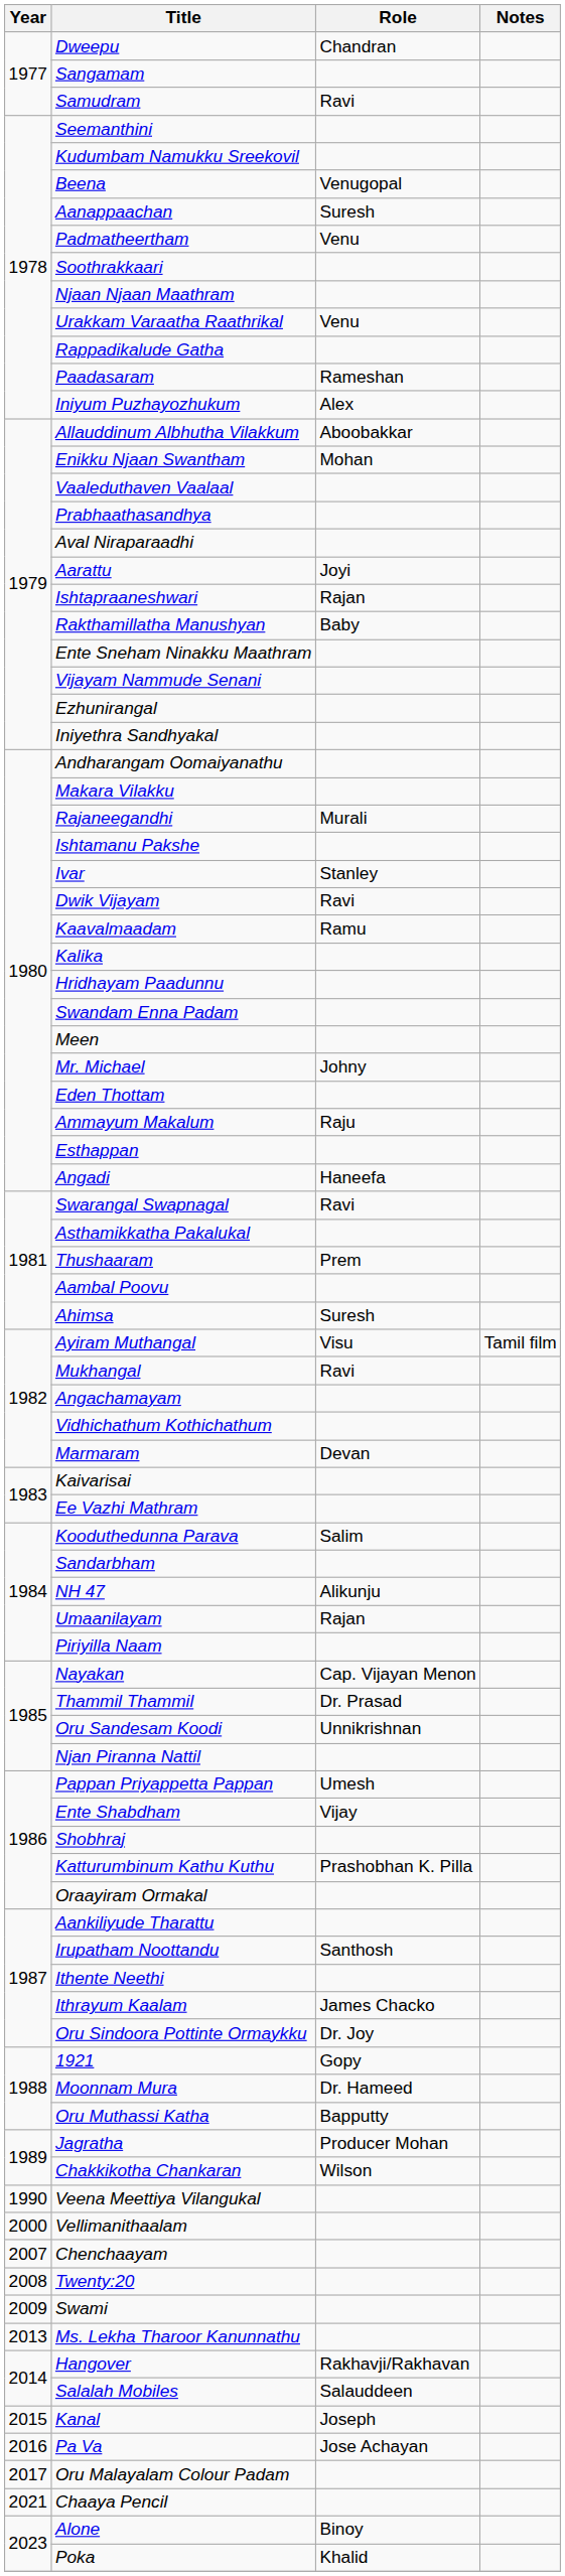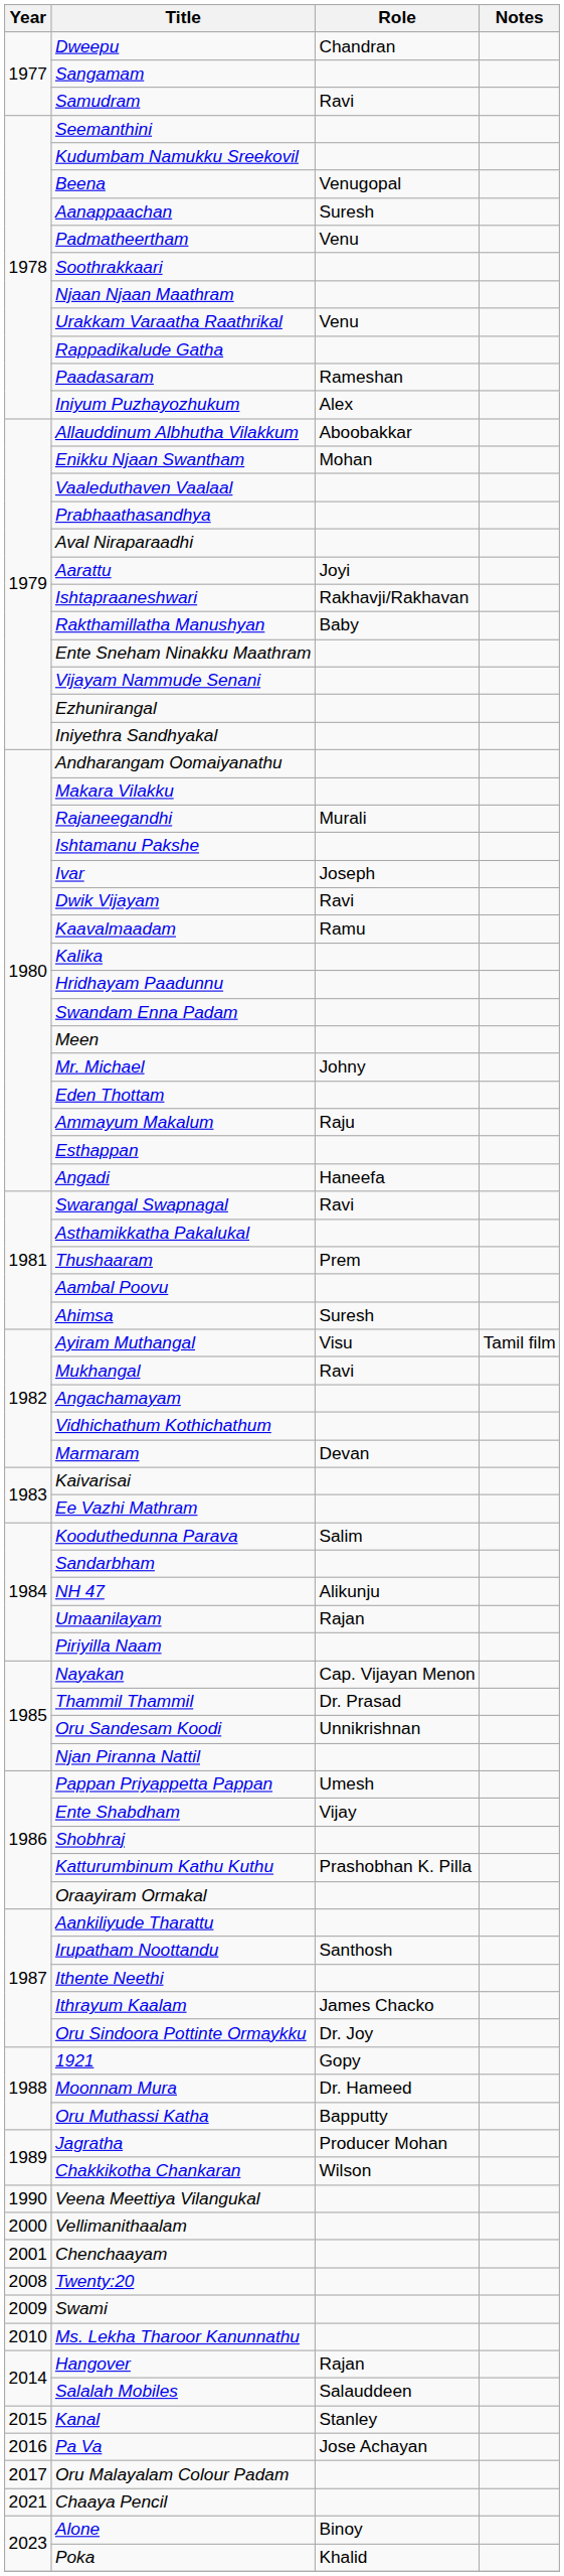 <table class="wikitable sortable">
 <tr>
 <th>Year</th>
 <th>Title</th>
 <th>Role</th>
 <th class="unsortable">Notes</th>
 </tr>
 <tr>
 <td rowspan=3>1977</td>
 <td><em><a href='#'>Dweepu</a></em></td>
 <td>Chandran</td>
 <td></td>
 </tr>
 <tr>
 <td><em><a href='#'>Sangamam</a></em></td>
 <td></td>
 <td></td>
 </tr>
 <tr>
 <td><em><a href='#'>Samudram</a></em></td>
 <td>Ravi</td>
 <td></td>
 </tr>
 <tr>
 <td rowspan=11>1978</td>
 <td><em><a href='#'>Seemanthini</a></em></td>
 <td></td>
 <td></td>
 </tr>
 <tr>
 <td><em><a href='#'>Kudumbam Namukku Sreekovil</a></em></td>
 <td></td>
 <td></td>
 </tr>
 <tr>
 <td><em><a href='#'>Beena</a></em></td>
 <td>Venugopal</td>
 <td></td>
 </tr>
 <tr>
 <td><em><a href='#'>Aanappaachan</a></em></td>
 <td>Suresh</td>
 <td></td>
 </tr>
 <tr>
 <td><em><a href='#'>Padmatheertham</a></em></td>
 <td>Venu</td>
 <td></td>
 </tr>
 <tr>
 <td><em><a href='#'>Soothrakkaari</a></em></td>
 <td></td>
 <td></td>
 </tr>
 <tr>
 <td><em><a href='#'>Njaan Njaan Maathram</a></em></td>
 <td></td>
 <td></td>
 </tr>
 <tr>
 <td><em><a href='#'>Urakkam Varaatha Raathrikal</a></em></td>
 <td>Venu</td>
 <td></td>
 </tr>
 <tr>
 <td><em><a href='#'>Rappadikalude Gatha</a></em></td>
 <td></td>
 <td></td>
 </tr>
 <tr>
 <td><em><a href='#'>Paadasaram</a></em></td>
 <td>Rameshan</td>
 <td></td>
 </tr>
 <tr>
 <td><em><a href='#'>Iniyum Puzhayozhukum</a></em></td>
 <td>Alex</td>
 <td></td>
 </tr>
 <tr>
 <td rowspan=12>1979</td>
 <td><em><a href='#'>Allauddinum Albhutha Vilakkum</a></em></td>
 <td>Aboobakkar</td>
 <td></td>
 </tr>
 <tr>
 <td><em><a href='#'>Enikku Njaan Swantham</a></em></td>
 <td>Mohan</td>
 <td></td>
 </tr>
 <tr>
 <td><em><a href='#'>Vaaleduthaven Vaalaal</a></em></td>
 <td></td>
 <td></td>
 </tr>
 <tr>
 <td><em><a href='#'>Prabhaathasandhya</a></em></td>
 <td></td>
 <td></td>
 </tr>
 <tr>
 <td><em>Aval Niraparaadhi</em></td>
 <td></td>
 <td></td>
 </tr>
 <tr>
 <td><em><a href='#'>Aarattu</a></em></td>
 <td>Joyi</td>
 <td></td>
 </tr>
 <tr>
 <td><em><a href='#'>Ishtapraaneshwari</a></em></td>
-<td>Rajan</td>
+<td>Rakhavji/Rakhavan</td>
 <td></td>
 </tr>
 <tr>
 <td><em><a href='#'>Rakthamillatha Manushyan</a></em></td>
 <td>Baby</td>
 <td></td>
 </tr>
 <tr>
 <td><em>Ente Sneham Ninakku Maathram</em></td>
 <td></td>
 <td></td>
 </tr>
 <tr>
 <td><em><a href='#'>Vijayam Nammude Senani</a></em></td>
 <td></td>
 <td></td>
 </tr>
 <tr>
 <td><em>Ezhunirangal</em></td>
 <td></td>
 <td></td>
 </tr>
 <tr>
 <td><em>Iniyethra Sandhyakal</em></td>
 <td></td>
 <td></td>
 </tr>
 <tr>
 <td rowspan=16>1980</td>
 <td><em>Andharangam Oomaiyanathu</em></td>
 <td></td>
 <td></td>
 </tr>
 <tr>
 <td><em><a href='#'>Makara Vilakku</a></em></td>
 <td></td>
 <td></td>
 </tr>
 <tr>
 <td><em><a href='#'>Rajaneegandhi</a></em></td>
 <td>Murali</td>
 <td></td>
 </tr>
 <tr>
 <td><em><a href='#'>Ishtamanu Pakshe</a></em></td>
 <td></td>
 <td></td>
 </tr>
 <tr>
 <td><em><a href='#'>Ivar</a></em></td>
-<td>Stanley</td>
+<td>Joseph</td>
 <td></td>
 </tr>
 <tr>
 <td><em><a href='#'>Dwik Vijayam</a></em></td>
 <td>Ravi</td>
 <td></td>
 </tr>
 <tr>
 <td><em><a href='#'>Kaavalmaadam</a></em></td>
 <td>Ramu</td>
 <td></td>
 </tr>
 <tr>
 <td><em><a href='#'>Kalika</a></em></td>
 <td></td>
 <td></td>
 </tr>
 <tr>
 <td><em><a href='#'>Hridhayam Paadunnu</a></em></td>
 <td></td>
 <td></td>
 </tr>
 <tr>
 <td><em><a href='#'>Swandam Enna Padam</a></em></td>
 <td></td>
 <td></td>
 </tr>
 <tr>
 <td><em>Meen</em></td>
 <td></td>
 <td></td>
 </tr>
 <tr>
 <td><em><a href='#'>Mr. Michael</a></em></td>
 <td>Johny</td>
 <td></td>
 </tr>
 <tr>
 <td><em><a href='#'>Eden Thottam</a></em></td>
 <td></td>
 <td></td>
 </tr>
 <tr>
 <td><em><a href='#'>Ammayum Makalum</a></em></td>
 <td>Raju</td>
 <td></td>
 </tr>
 <tr>
 <td><em><a href='#'>Esthappan</a></em></td>
 <td></td>
 <td></td>
 </tr>
 <tr>
 <td><em><a href='#'>Angadi</a></em></td>
 <td>Haneefa</td>
 <td></td>
 </tr>
 <tr>
 <td rowspan=5>1981</td>
 <td><em><a href='#'>Swarangal Swapnagal</a></em></td>
 <td>Ravi</td>
 <td></td>
 </tr>
 <tr>
 <td><em><a href='#'>Asthamikkatha Pakalukal</a></em></td>
 <td></td>
 <td></td>
 </tr>
 <tr>
 <td><em><a href='#'>Thushaaram</a></em></td>
 <td>Prem</td>
 <td></td>
 </tr>
 <tr>
 <td><em><a href='#'>Aambal Poovu</a></em></td>
 <td></td>
 <td></td>
 </tr>
 <tr>
 <td><em><a href='#'>Ahimsa</a></em></td>
 <td>Suresh</td>
 <td></td>
 </tr>
 <tr>
 <td rowspan=5>1982</td>
 <td><em><a href='#'>Ayiram Muthangal</a></em></td>
 <td>Visu</td>
 <td>Tamil film</td>
 </tr>
 <tr>
 <td><em><a href='#'>Mukhangal</a></em></td>
 <td>Ravi</td>
 <td></td>
 </tr>
 <tr>
 <td><em><a href='#'>Angachamayam</a></em></td>
 <td></td>
 <td></td>
 </tr>
 <tr>
 <td><em><a href='#'>Vidhichathum Kothichathum</a></em></td>
 <td></td>
 <td></td>
 </tr>
 <tr>
 <td><em><a href='#'>Marmaram</a></em></td>
 <td>Devan</td>
 <td></td>
 </tr>
 <tr>
 <td rowspan=2>1983</td>
 <td><em>Kaivarisai</em></td>
 <td></td>
 <td></td>
 </tr>
 <tr>
 <td><em><a href='#'>Ee Vazhi Mathram</a></em></td>
 <td></td>
 <td></td>
 </tr>
 <tr>
 <td rowspan=5>1984</td>
 <td><em><a href='#'>Kooduthedunna Parava</a></em></td>
 <td>Salim</td>
 <td></td>
 </tr>
 <tr>
 <td><em><a href='#'>Sandarbham</a></em></td>
 <td></td>
 <td></td>
 </tr>
 <tr>
 <td><em><a href='#'>NH 47</a></em></td>
 <td>Alikunju</td>
 <td></td>
 </tr>
 <tr>
 <td><em><a href='#'>Umaanilayam</a></em></td>
 <td>Rajan</td>
 <td></td>
 </tr>
 <tr>
 <td><em><a href='#'>Piriyilla Naam</a></em></td>
 <td></td>
 <td></td>
 </tr>
 <tr>
 <td rowspan=4>1985</td>
 <td><em><a href='#'>Nayakan</a></em></td>
 <td>Cap. Vijayan Menon</td>
 <td></td>
 </tr>
 <tr>
 <td><em><a href='#'>Thammil Thammil</a></em></td>
 <td>Dr. Prasad</td>
 <td></td>
 </tr>
 <tr>
 <td><em><a href='#'>Oru Sandesam Koodi</a></em></td>
 <td>Unnikrishnan</td>
 <td></td>
 </tr>
 <tr>
 <td><em><a href='#'>Njan Piranna Nattil</a></em></td>
 <td></td>
 <td></td>
 </tr>
 <tr>
 <td rowspan=5>1986</td>
 <td><em><a href='#'>Pappan Priyappetta Pappan</a></em></td>
 <td>Umesh</td>
 <td></td>
 </tr>
 <tr>
 <td><em><a href='#'>Ente Shabdham</a></em></td>
 <td>Vijay</td>
 <td></td>
 </tr>
 <tr>
 <td><em><a href='#'>Shobhraj</a></em></td>
 <td></td>
 <td></td>
 </tr>
 <tr>
 <td><em><a href='#'>Katturumbinum Kathu Kuthu</a></em></td>
 <td>Prashobhan K. Pilla</td>
 <td></td>
 </tr>
 <tr>
 <td><em>Oraayiram Ormakal</em></td>
 <td></td>
 <td></td>
 </tr>
 <tr>
 <td rowspan=5>1987</td>
 <td><em><a href='#'>Aankiliyude Tharattu</a></em></td>
 <td></td>
 <td></td>
 </tr>
 <tr>
 <td><em><a href='#'>Irupatham Noottandu</a></em></td>
 <td>Santhosh</td>
 <td></td>
 </tr>
 <tr>
 <td><em><a href='#'>Ithente Neethi</a></em></td>
 <td></td>
 <td></td>
 </tr>
 <tr>
 <td><em><a href='#'>Ithrayum Kaalam</a></em></td>
 <td>James Chacko</td>
 <td></td>
 </tr>
 <tr>
 <td><em><a href='#'>Oru Sindoora Pottinte Ormaykku</a></em></td>
 <td>Dr. Joy</td>
 <td></td>
 </tr>
 <tr>
 <td rowspan=3>1988</td>
 <td><em><a href='#'>1921</a></em></td>
 <td>Gopy</td>
 <td></td>
 </tr>
 <tr>
 <td><em><a href='#'>Moonnam Mura</a></em></td>
 <td>Dr. Hameed</td>
 <td></td>
 </tr>
 <tr>
 <td><em><a href='#'>Oru Muthassi Katha</a></em></td>
 <td>Bapputty</td>
 <td></td>
 </tr>
 <tr>
 <td rowspan=2>1989</td>
 <td><em><a href='#'>Jagratha</a></em></td>
 <td>Producer Mohan</td>
 <td></td>
 </tr>
 <tr>
 <td><em><a href='#'>Chakkikotha Chankaran</a></em></td>
 <td>Wilson</td>
 <td></td>
 </tr>
 <tr>
 <td>1990</td>
 <td><em>Veena Meettiya Vilangukal</em></td>
 <td></td>
 <td></td>
 </tr>
 <tr>
 <td>2000</td>
 <td><em>Vellimanithaalam</em></td>
 <td></td>
 <td></td>
 </tr>
 <tr>
-<td>2007</td>
+<td>2001</td>
 <td><em>Chenchaayam</em></td>
 <td></td>
 <td></td>
 </tr>
 <tr>
 <td>2008</td>
 <td><em><a href='#'>Twenty:20</a></em></td>
 <td></td>
 <td></td>
 </tr>
 <tr>
 <td>2009</td>
 <td><em>Swami</em></td>
 <td></td>
 <td></td>
 </tr>
 <tr>
-<td>2013</td>
+<td>2010</td>
 <td><em><a href='#'>Ms. Lekha Tharoor Kanunnathu</a></em></td>
 <td></td>
 <td></td>
 </tr>
 <tr>
 <td rowspan=2>2014</td>
 <td><em><a href='#'>Hangover</a></em></td>
-<td>Rakhavji/Rakhavan</td>
+<td>Rajan</td>
 <td></td>
 </tr>
 <tr>
 <td><em><a href='#'>Salalah Mobiles</a></em></td>
 <td>Salauddeen</td>
 <td></td>
 </tr>
 <tr>
 <td>2015</td>
 <td><em><a href='#'>Kanal</a></em></td>
-<td>Joseph</td>
+<td>Stanley</td>
 <td></td>
 </tr>
 <tr>
 <td>2016</td>
 <td><em><a href='#'>Pa Va</a></em></td>
 <td>Jose Achayan</td>
 <td></td>
 </tr>
 <tr>
 <td>2017</td>
 <td><em>Oru Malayalam Colour Padam</em></td>
 <td></td>
 <td></td>
 </tr>
 <tr>
 <td>2021</td>
 <td><em>Chaaya Pencil</em></td>
 <td></td>
 <td></td>
 </tr>
 <tr>
 <td rowspan=2>2023</td>
 <td><em><a href='#'>Alone</a></em></td>
 <td>Binoy</td>
 <td></td>
 </tr>
 <tr>
 <td><em>Poka</em></td>
 <td>Khalid</td>
 <td></td>
 </tr>
 <tr>
 </tr>
 </table>
